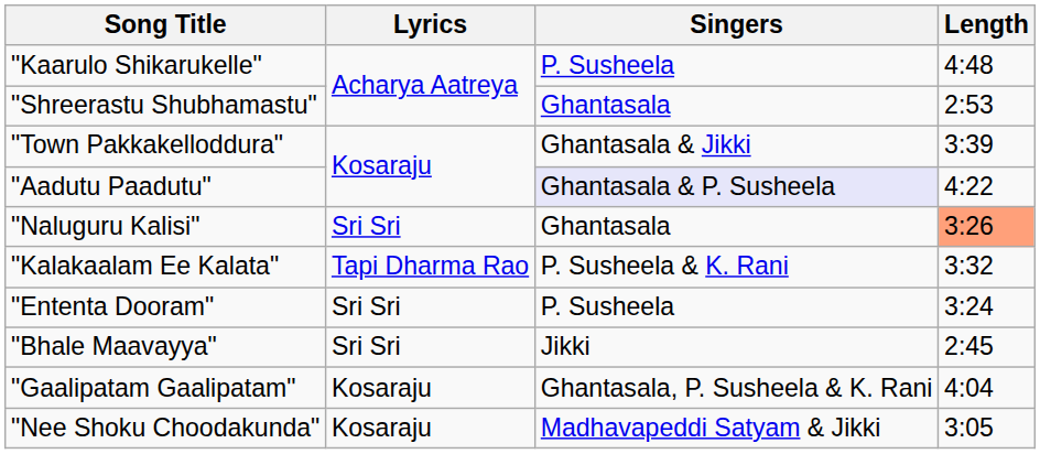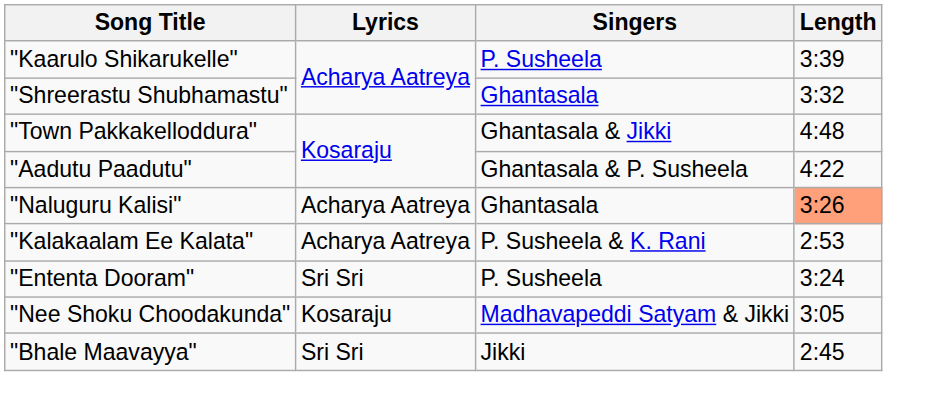 <table class="wikitable">
 <tr>
 <th>Song Title</th>
 <th>Lyrics</th>
 <th>Singers</th>
 <th>Length</th>
 </tr>
 <tr>
 <td>"Kaarulo Shikarukelle"</td>
 <td rowspan="2"><a href='#'>Acharya Aatreya</a></td>
 <td><a href='#'>P. Susheela</a></td>
-<td>4:48</td>
+<td>3:39</td>
 </tr>
 <tr>
 <td>"Shreerastu Shubhamastu"</td>
 <td><a href='#'>Ghantasala</a></td>
-<td>2:53</td>
+<td>3:32</td>
 </tr>
 <tr>
 <td>"Town Pakkakelloddura"</td>
 <td rowspan="2"><a href='#'>Kosaraju</a></td>
 <td>Ghantasala & <a href='#'>Jikki</a></td>
-<td>3:39</td>
+<td>4:48</td>
 </tr>
 <tr>
 <td>"Aadutu Paadutu"</td>
-<td style="background: lavender;">Ghantasala & P. Susheela</td>
+<td>Ghantasala & P. Susheela</td>
 <td>4:22</td>
 </tr>
 <tr>
 <td>"Naluguru Kalisi"</td>
-<td><a href='#'>Sri Sri</a></td>
+<td>Acharya Aatreya</td>
 <td>Ghantasala</td>
 <td style="background: lightsalmon;">3:26</td>
 </tr>
 <tr>
 <td>"Kalakaalam Ee Kalata"</td>
-<td><a href='#'>Tapi Dharma Rao</a></td>
+<td>Acharya Aatreya</td>
 <td>P. Susheela & <a href='#'>K. Rani</a></td>
-<td>3:32</td>
+<td>2:53</td>
 </tr>
 <tr>
 <td>"Ententa Dooram"</td>
 <td>Sri Sri</td>
 <td>P. Susheela</td>
 <td>3:24</td>
 </tr>
 <tr>
+<td>"Nee Shoku Choodakunda"</td>
+<td>Kosaraju</td>
+<td><a href='#'>Madhavapeddi Satyam</a> & Jikki</td>
+<td>3:05</td>
+</tr>
+<tr>
 <td>"Bhale Maavayya"</td>
 <td>Sri Sri</td>
 <td>Jikki</td>
 <td>2:45</td>
 </tr>
-<tr>
-<td>"Gaalipatam Gaalipatam"</td>
-<td>Kosaraju</td>
-<td>Ghantasala, P. Susheela & K. Rani</td>
-<td>4:04</td>
-</tr>
-<tr>
-<td>"Nee Shoku Choodakunda"</td>
-<td>Kosaraju</td>
-<td><a href='#'>Madhavapeddi Satyam</a> & Jikki</td>
-<td>3:05</td>
-</tr>
 </table>
